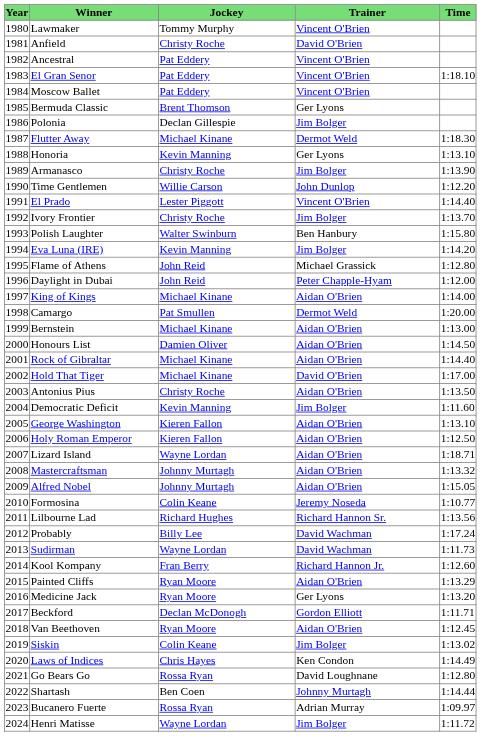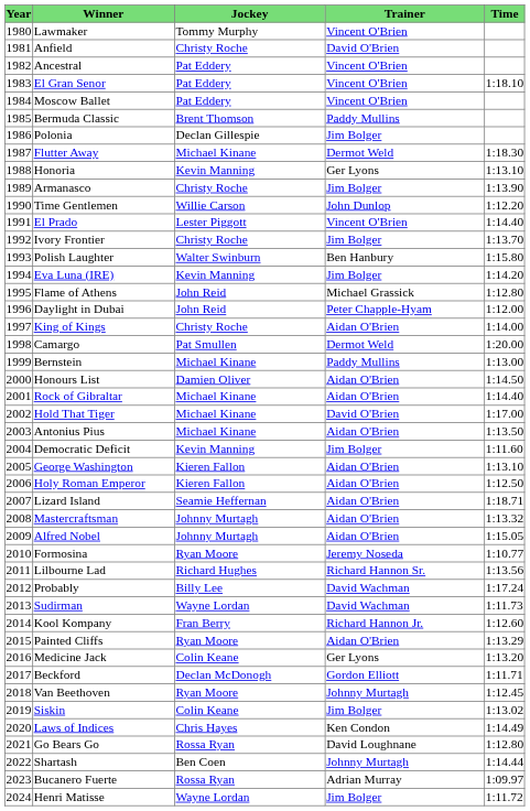 <table class = "sortable" | border="1" style="border-collapse: collapse; font-size:90%">
 <tr bgcolor="#77dd77" align="center">
 <th>Year</th>
 <th>Winner</th>
 <th>Jockey</th>
 <th>Trainer</th>
 <th>Time</th>
 </tr>
 <tr>
 <td>1980</td>
 <td width=160px>Lawmaker</td>
 <td width=170px>Tommy Murphy</td>
 <td width=180px><a href='#'>Vincent O'Brien</a></td>
 <td></td>
 </tr>
 <tr>
 <td>1981</td>
 <td>Anfield</td>
 <td><a href='#'>Christy Roche</a></td>
 <td><a href='#'>David O'Brien</a></td>
 <td></td>
 </tr>
 <tr>
 <td>1982</td>
 <td>Ancestral</td>
 <td><a href='#'>Pat Eddery</a></td>
 <td><a href='#'>Vincent O'Brien</a></td>
 <td></td>
 </tr>
 <tr>
 <td>1983</td>
 <td><a href='#'>El Gran Senor</a></td>
 <td><a href='#'>Pat Eddery</a></td>
 <td><a href='#'>Vincent O'Brien</a></td>
 <td>1:18.10</td>
 </tr>
 <tr>
 <td>1984</td>
 <td>Moscow Ballet</td>
 <td><a href='#'>Pat Eddery</a></td>
 <td><a href='#'>Vincent O'Brien</a></td>
 <td></td>
 </tr>
 <tr>
 <td>1985</td>
 <td>Bermuda Classic</td>
 <td><a href='#'>Brent Thomson</a></td>
-<td>Ger Lyons</td>
+<td><a href='#'>Paddy Mullins</a></td>
 <td></td>
 </tr>
 <tr>
 <td>1986</td>
 <td>Polonia</td>
 <td>Declan Gillespie</td>
 <td><a href='#'>Jim Bolger</a></td>
 <td></td>
 </tr>
 <tr>
 <td>1987</td>
 <td><a href='#'>Flutter Away</a></td>
 <td><a href='#'>Michael Kinane</a></td>
 <td><a href='#'>Dermot Weld</a></td>
 <td>1:18.30</td>
 </tr>
 <tr>
 <td>1988</td>
 <td>Honoria</td>
 <td><a href='#'>Kevin Manning</a></td>
 <td>Ger Lyons</td>
 <td>1:13.10</td>
 </tr>
 <tr>
 <td>1989</td>
 <td>Armanasco</td>
 <td><a href='#'>Christy Roche</a></td>
 <td><a href='#'>Jim Bolger</a></td>
 <td>1:13.90</td>
 </tr>
 <tr>
 <td>1990</td>
 <td>Time Gentlemen</td>
 <td><a href='#'>Willie Carson</a></td>
 <td><a href='#'>John Dunlop</a></td>
 <td>1:12.20</td>
 </tr>
 <tr>
 <td>1991</td>
 <td><a href='#'>El Prado</a></td>
 <td><a href='#'>Lester Piggott</a></td>
 <td><a href='#'>Vincent O'Brien</a></td>
 <td>1:14.40</td>
 </tr>
 <tr>
 <td>1992</td>
 <td>Ivory Frontier</td>
 <td><a href='#'>Christy Roche</a></td>
 <td><a href='#'>Jim Bolger</a></td>
 <td>1:13.70</td>
 </tr>
 <tr>
 <td>1993</td>
 <td>Polish Laughter</td>
 <td><a href='#'>Walter Swinburn</a></td>
 <td>Ben Hanbury</td>
 <td>1:15.80</td>
 </tr>
 <tr>
 <td>1994</td>
 <td><a href='#'>Eva Luna (IRE)</a></td>
 <td><a href='#'>Kevin Manning</a></td>
 <td><a href='#'>Jim Bolger</a></td>
 <td>1:14.20</td>
 </tr>
 <tr>
 <td>1995</td>
 <td>Flame of Athens</td>
 <td><a href='#'>John Reid</a></td>
 <td>Michael Grassick</td>
 <td>1:12.80</td>
 </tr>
 <tr>
 <td>1996</td>
 <td>Daylight in Dubai</td>
 <td><a href='#'>John Reid</a></td>
 <td><a href='#'>Peter Chapple-Hyam</a></td>
 <td>1:12.00</td>
 </tr>
 <tr>
 <td>1997</td>
 <td><a href='#'>King of Kings</a></td>
-<td><a href='#'>Michael Kinane</a></td>
+<td><a href='#'>Christy Roche</a></td>
 <td><a href='#'>Aidan O'Brien</a></td>
 <td>1:14.00</td>
 </tr>
 <tr>
 <td>1998</td>
 <td>Camargo</td>
 <td><a href='#'>Pat Smullen</a></td>
 <td><a href='#'>Dermot Weld</a></td>
 <td>1:20.00</td>
 </tr>
 <tr>
 <td>1999</td>
 <td>Bernstein</td>
 <td><a href='#'>Michael Kinane</a></td>
-<td><a href='#'>Aidan O'Brien</a></td>
+<td><a href='#'>Paddy Mullins</a></td>
 <td>1:13.00</td>
 </tr>
 <tr>
 <td>2000</td>
 <td>Honours List</td>
 <td><a href='#'>Damien Oliver</a></td>
 <td><a href='#'>Aidan O'Brien</a></td>
 <td>1:14.50</td>
 </tr>
 <tr>
 <td>2001</td>
 <td><a href='#'>Rock of Gibraltar</a></td>
 <td><a href='#'>Michael Kinane</a></td>
 <td><a href='#'>Aidan O'Brien</a></td>
 <td>1:14.40</td>
 </tr>
 <tr>
 <td>2002</td>
 <td><a href='#'>Hold That Tiger</a></td>
 <td><a href='#'>Michael Kinane</a></td>
 <td><a href='#'>David O'Brien</a></td>
 <td>1:17.00</td>
 </tr>
 <tr>
 <td>2003</td>
 <td>Antonius Pius</td>
-<td><a href='#'>Christy Roche</a></td>
+<td><a href='#'>Michael Kinane</a></td>
 <td><a href='#'>Aidan O'Brien</a></td>
 <td>1:13.50</td>
 </tr>
 <tr>
 <td>2004</td>
 <td>Democratic Deficit</td>
 <td><a href='#'>Kevin Manning</a></td>
 <td><a href='#'>Jim Bolger</a></td>
 <td>1:11.60</td>
 </tr>
 <tr>
 <td>2005</td>
 <td><a href='#'>George Washington</a></td>
 <td><a href='#'>Kieren Fallon</a></td>
 <td><a href='#'>Aidan O'Brien</a></td>
 <td>1:13.10</td>
 </tr>
 <tr>
 <td>2006</td>
 <td><a href='#'>Holy Roman Emperor</a></td>
 <td><a href='#'>Kieren Fallon</a></td>
 <td><a href='#'>Aidan O'Brien</a></td>
 <td>1:12.50</td>
 </tr>
 <tr>
 <td>2007</td>
 <td>Lizard Island</td>
-<td><a href='#'>Wayne Lordan</a></td>
+<td><a href='#'>Seamie Heffernan</a></td>
 <td><a href='#'>Aidan O'Brien</a></td>
 <td>1:18.71</td>
 </tr>
 <tr>
 <td>2008</td>
 <td><a href='#'>Mastercraftsman</a></td>
 <td><a href='#'>Johnny Murtagh</a></td>
 <td><a href='#'>Aidan O'Brien</a></td>
 <td>1:13.32</td>
 </tr>
 <tr>
 <td>2009</td>
 <td><a href='#'>Alfred Nobel</a></td>
 <td><a href='#'>Johnny Murtagh</a></td>
 <td><a href='#'>Aidan O'Brien</a></td>
 <td>1:15.05</td>
 </tr>
 <tr>
 <td>2010</td>
 <td>Formosina</td>
-<td><a href='#'>Colin Keane</a></td>
+<td><a href='#'>Ryan Moore</a></td>
 <td><a href='#'>Jeremy Noseda</a></td>
 <td>1:10.77</td>
 </tr>
 <tr>
 <td>2011</td>
 <td>Lilbourne Lad</td>
 <td><a href='#'>Richard Hughes</a></td>
 <td><a href='#'>Richard Hannon Sr.</a></td>
 <td>1:13.56</td>
 </tr>
 <tr>
 <td>2012</td>
 <td>Probably</td>
 <td><a href='#'>Billy Lee</a></td>
 <td><a href='#'>David Wachman</a></td>
 <td>1:17.24</td>
 </tr>
 <tr>
 <td>2013</td>
 <td><a href='#'>Sudirman</a></td>
 <td><a href='#'>Wayne Lordan</a></td>
 <td><a href='#'>David Wachman</a></td>
 <td>1:11.73</td>
 </tr>
 <tr>
 <td>2014</td>
 <td>Kool Kompany</td>
 <td><a href='#'>Fran Berry</a></td>
 <td><a href='#'>Richard Hannon Jr.</a></td>
 <td>1:12.60</td>
 </tr>
 <tr>
 <td>2015</td>
 <td>Painted Cliffs</td>
 <td><a href='#'>Ryan Moore</a></td>
 <td><a href='#'>Aidan O'Brien</a></td>
 <td>1:13.29</td>
 </tr>
 <tr>
 <td>2016</td>
 <td>Medicine Jack</td>
-<td><a href='#'>Ryan Moore</a></td>
+<td><a href='#'>Colin Keane</a></td>
 <td>Ger Lyons</td>
 <td>1:13.20</td>
 </tr>
 <tr>
 <td>2017</td>
 <td>Beckford</td>
 <td><a href='#'>Declan McDonogh</a></td>
 <td><a href='#'>Gordon Elliott</a></td>
 <td>1:11.71</td>
 </tr>
 <tr>
 <td>2018</td>
 <td>Van Beethoven</td>
 <td><a href='#'>Ryan Moore</a></td>
-<td><a href='#'>Aidan O'Brien</a></td>
+<td><a href='#'>Johnny Murtagh</a></td>
 <td>1:12.45</td>
 </tr>
 <tr>
 <td>2019</td>
 <td><a href='#'>Siskin</a></td>
 <td><a href='#'>Colin Keane</a></td>
 <td><a href='#'>Jim Bolger</a></td>
 <td>1:13.02</td>
 </tr>
 <tr>
 <td>2020</td>
 <td><a href='#'>Laws of Indices</a></td>
 <td><a href='#'>Chris Hayes</a></td>
 <td>Ken Condon</td>
 <td>1:14.49</td>
 </tr>
 <tr>
 <td>2021</td>
 <td>Go Bears Go</td>
 <td><a href='#'>Rossa Ryan</a></td>
 <td>David Loughnane</td>
 <td>1:12.80</td>
 </tr>
 <tr>
 <td>2022</td>
 <td>Shartash</td>
 <td>Ben Coen</td>
 <td><a href='#'>Johnny Murtagh</a></td>
 <td>1:14.44</td>
 </tr>
 <tr>
 <td>2023</td>
 <td>Bucanero Fuerte</td>
 <td><a href='#'>Rossa Ryan</a></td>
 <td>Adrian Murray</td>
 <td>1:09.97</td>
 </tr>
 <tr>
 <td>2024</td>
 <td>Henri Matisse</td>
 <td><a href='#'>Wayne Lordan</a></td>
 <td><a href='#'>Jim Bolger</a></td>
 <td>1:11.72</td>
 </tr>
 </table>
